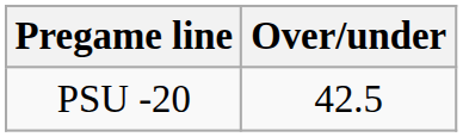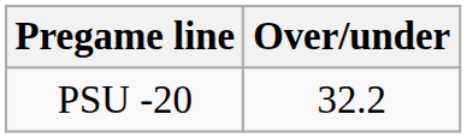 <table class="wikitable">
 <tr align="center">
 <th style=>Pregame line</th>
 <th style=>Over/under</th>
 </tr>
 <tr align="center">
 <td>PSU -20</td>
-<td>42.5</td>
+<td>32.2</td>
 </tr>
 </table>
